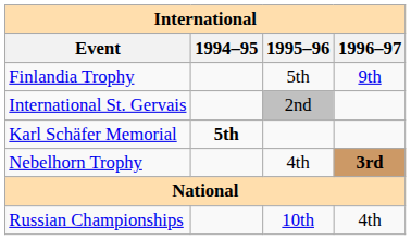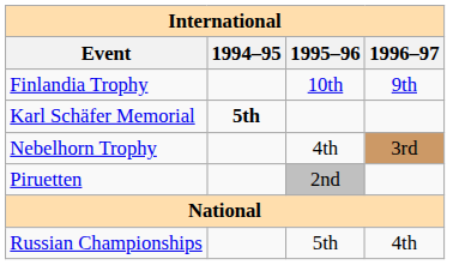 <table class="wikitable" style="text-align:center">
 <tr>
 <th style="background-color: #ffdead; " colspan=4 align=center>International</th>
 </tr>
 <tr>
 <th>Event</th>
 <th>1994–95</th>
 <th>1995–96</th>
 <th>1996–97</th>
 </tr>
 <tr>
 <td align=left><a href='#'>Finlandia Trophy</a></td>
 <td></td>
-<td>5th</td>
+<td><a href='#'>10th</a></td>
 <td><a href='#'>9th</a></td>
-</tr>
-<tr>
-<td align=left><a href='#'>International St. Gervais</a></td>
-<td></td>
-<td bgcolor=silver>2nd</td>
-<td></td>
 </tr>
 <tr>
 <td align=left><a href='#'>Karl Schäfer Memorial</a></td>
 <td><strong>5th</strong></td>
 <td></td>
 <td></td>
 </tr>
 <tr>
 <td align=left><a href='#'>Nebelhorn Trophy</a></td>
 <td></td>
 <td>4th</td>
-<td bgcolor=cc9966><strong>3rd</strong></td>
+<td bgcolor=cc9966>3rd</td>
+</tr>
+<tr>
+<td align=left><a href='#'>Piruetten</a></td>
+<td></td>
+<td bgcolor=silver>2nd</td>
+<td></td>
 </tr>
 <tr>
 <th style="background-color: #ffdead; " colspan=4 align=center>National</th>
 </tr>
 <tr>
 <td align=left><a href='#'>Russian Championships</a></td>
 <td></td>
-<td><a href='#'>10th</a></td>
+<td>5th</td>
 <td>4th</td>
 </tr>
 </table>
